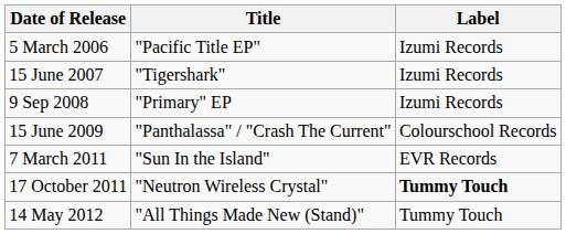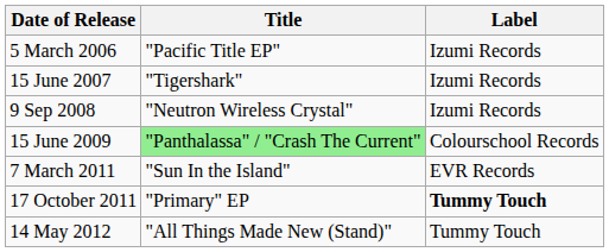 <table class="wikitable">
 <tr>
 <th>Date of Release</th>
 <th>Title</th>
 <th>Label</th>
 </tr>
 <tr>
 <td>5 March 2006</td>
 <td>"Pacific Title EP"</td>
 <td>Izumi Records</td>
 </tr>
 <tr>
 <td>15 June 2007</td>
 <td>"Tigershark"</td>
 <td>Izumi Records</td>
 </tr>
 <tr>
 <td>9 Sep 2008</td>
-<td>"Primary" EP</td>
+<td>"Neutron Wireless Crystal"</td>
 <td>Izumi Records</td>
 </tr>
 <tr>
 <td>15 June 2009</td>
-<td>"Panthalassa" / "Crash The Current"</td>
+<td style="background: lightgreen;">"Panthalassa" / "Crash The Current"</td>
 <td>Colourschool Records</td>
 </tr>
 <tr>
 <td>7 March 2011</td>
 <td>"Sun In the Island"</td>
 <td>EVR Records</td>
 </tr>
 <tr>
 <td>17 October 2011</td>
-<td>"Neutron Wireless Crystal"</td>
+<td>"Primary" EP</td>
 <td><strong>Tummy Touch</strong></td>
 </tr>
 <tr>
 </tr>
 <tr>
 <td>14 May 2012</td>
 <td>"All Things Made New (Stand)"</td>
 <td>Tummy Touch</td>
 </tr>
 <tr>
 </tr>
 </table>
